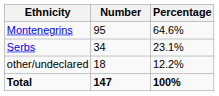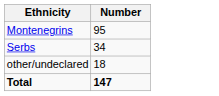 <table class="wikitable">
 <tr>
 <th width="100px">Ethnicity</th>
 <th width="80px">Number</th>
-<th width="80px">Percentage</th>
 </tr>
 <tr>
 <td><a href='#'>Montenegrins</a></td>
 <td>95</td>
-<td>64.6%</td>
 </tr>
 <tr>
 <td><a href='#'>Serbs</a></td>
 <td>34</td>
-<td>23.1%</td>
 </tr>
 <tr>
 <td>other/undeclared</td>
 <td>18</td>
-<td>12.2%</td>
 </tr>
 <tr>
 <td><strong>Total</strong></td>
 <td><strong>147</strong></td>
-<td><strong>100%</strong></td>
 </tr>
 </table>
